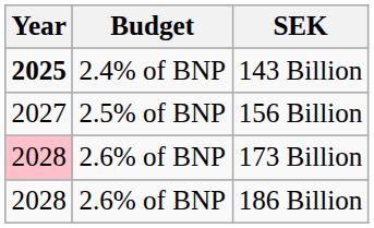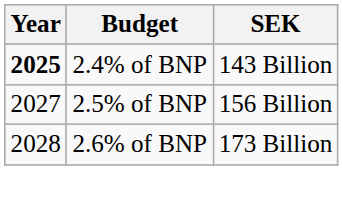 <table class="wikitable">
 <tr>
 <th>Year</th>
 <th>Budget</th>
 <th>SEK</th>
 </tr>
 <tr>
 <td><strong>2025</strong></td>
 <td>2.4% of BNP</td>
 <td>143 Billion</td>
 </tr>
 <tr>
 <td>2027</td>
 <td>2.5% of BNP</td>
 <td>156 Billion</td>
 </tr>
 <tr>
-<td style="background: pink;">2028</td>
+<td>2028</td>
 <td>2.6% of BNP</td>
 <td>173 Billion</td>
 </tr>
-<tr>
-<td>2028</td>
-<td>2.6% of BNP</td>
-<td>186 Billion</td>
-</tr>
 </table>
